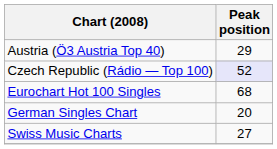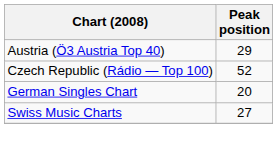 <table class="wikitable sortable">
 <tr>
 <th align="center">Chart (2008)</th>
 <th align="center">Peak<br>position</th>
 </tr>
 <tr>
 <td align="left">Austria (<a href='#'>Ö3 Austria Top 40</a>)</td>
 <td align="center">29</td>
 </tr>
 <tr>
 <td align="left">Czech Republic (<a href='#'>Rádio — Top 100</a>)</td>
-<td align="center" style="background: lavender;">52</td>
-</tr>
-<tr>
-<td align="left"><a href='#'>Eurochart Hot 100 Singles</a></td>
-<td align="center">68</td>
+<td align="center">52</td>
 </tr>
 <tr>
 <td align="left"><a href='#'>German Singles Chart</a></td>
 <td align="center">20</td>
 </tr>
 <tr>
 <td align="left"><a href='#'>Swiss Music Charts</a></td>
 <td align="center">27</td>
 </tr>
 <tr>
 </tr>
 </table>
